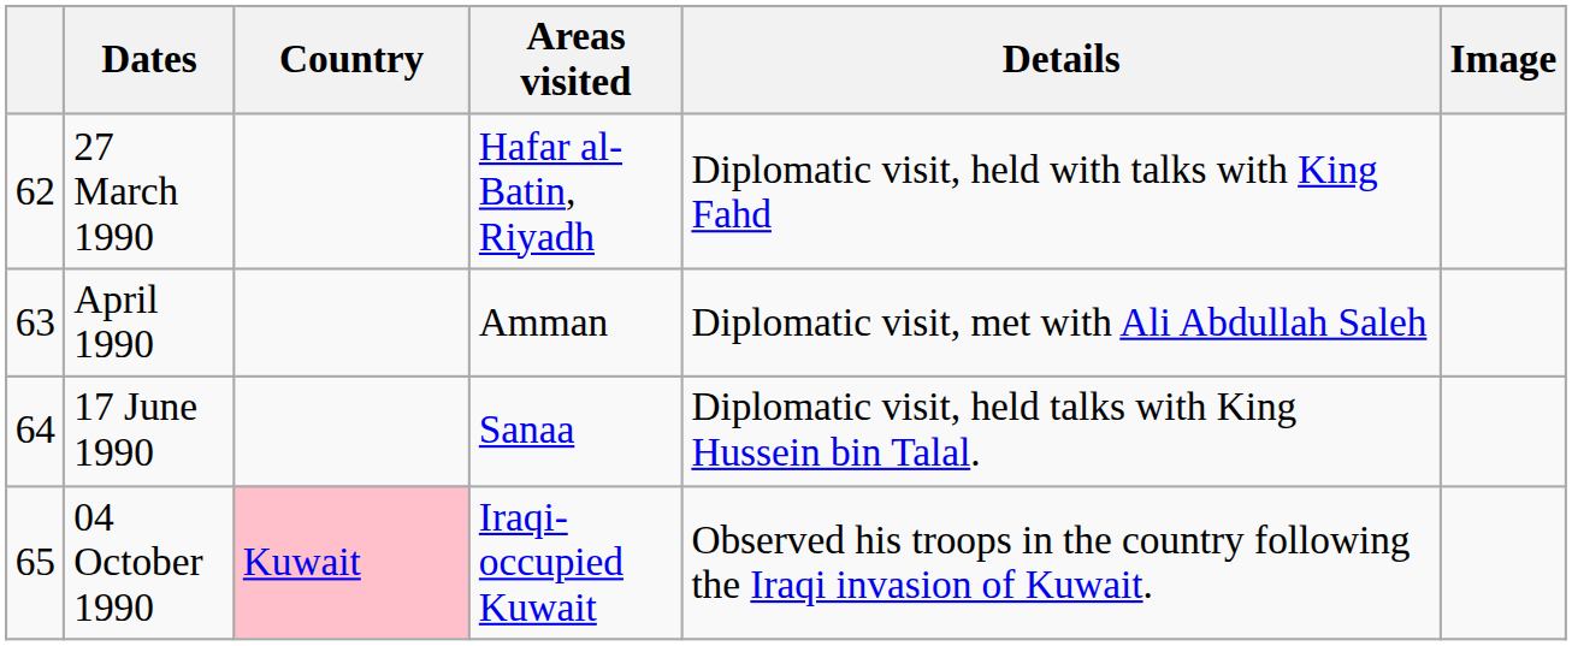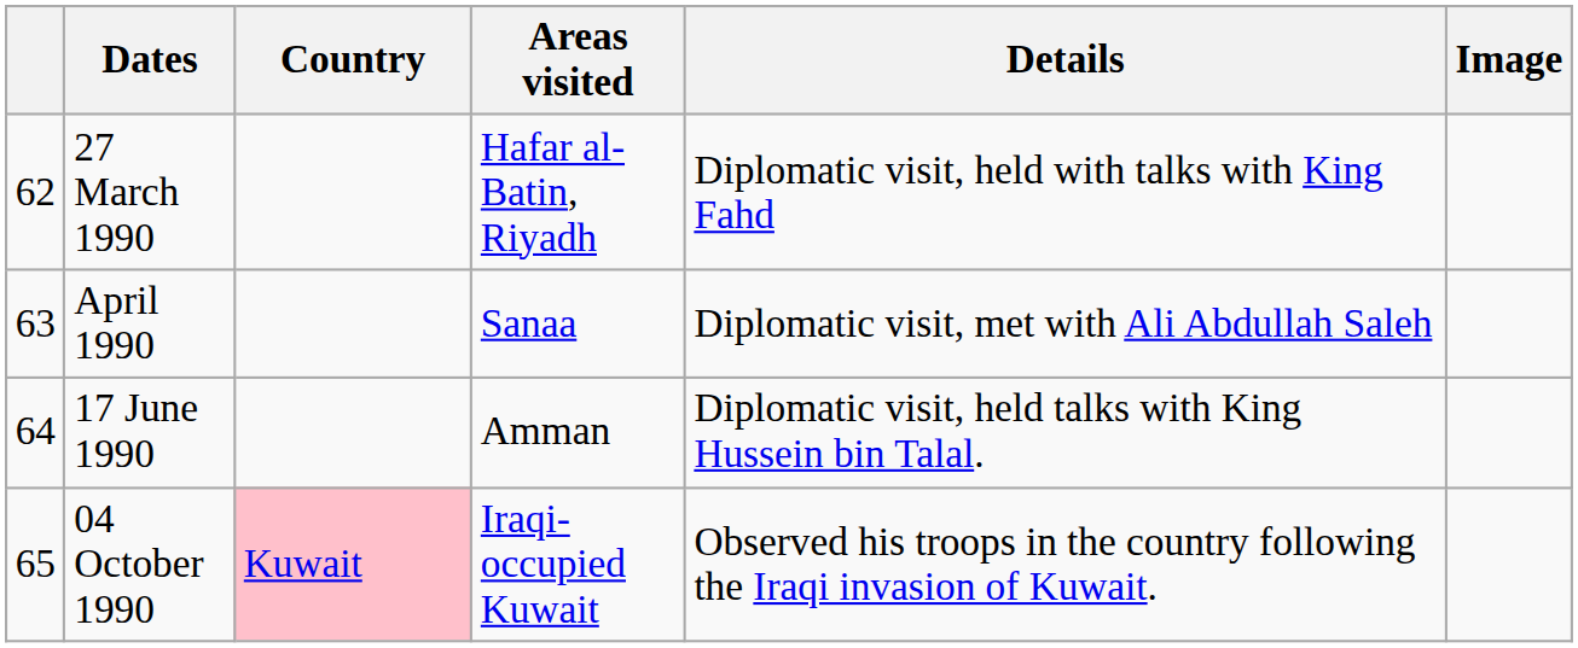 <table class="wikitable sortable" border="1" style="margin: 1em auto 1em auto">
 <tr>
 <th style="width: 3%;"></th>
 <th width="70">Dates</th>
 <th width="120">Country</th>
 <th width="100">Areas visited</th>
 <th width="550">Details</th>
 <th>Image</th>
 </tr>
 <tr>
 <td>62</td>
 <td>27 March 1990</td>
 <td></td>
 <td><a href='#'>Hafar al-Batin</a>, <a href='#'>Riyadh</a></td>
 <td>Diplomatic visit, held with talks with <a href='#'>King Fahd</a></td>
 <td></td>
 </tr>
 <tr>
 <td>63</td>
 <td>April 1990</td>
 <td></td>
-<td>Amman</td>
+<td><a href='#'>Sanaa</a></td>
 <td>Diplomatic visit, met with <a href='#'>Ali Abdullah Saleh</a></td>
 <td></td>
 </tr>
 <tr>
 <td>64</td>
 <td>17 June 1990</td>
 <td></td>
-<td><a href='#'>Sanaa</a></td>
+<td>Amman</td>
 <td>Diplomatic visit, held talks with King <a href='#'>Hussein bin Talal</a>.</td>
 <td></td>
 </tr>
 <tr>
 <td>65</td>
 <td>04 October 1990</td>
 <td style="background: pink;"> <a href='#'>Kuwait</a></td>
 <td><a href='#'>Iraqi-occupied Kuwait</a></td>
 <td>Observed his troops in the country following the <a href='#'>Iraqi invasion of Kuwait</a>.</td>
 <td></td>
 </tr>
 </table>
